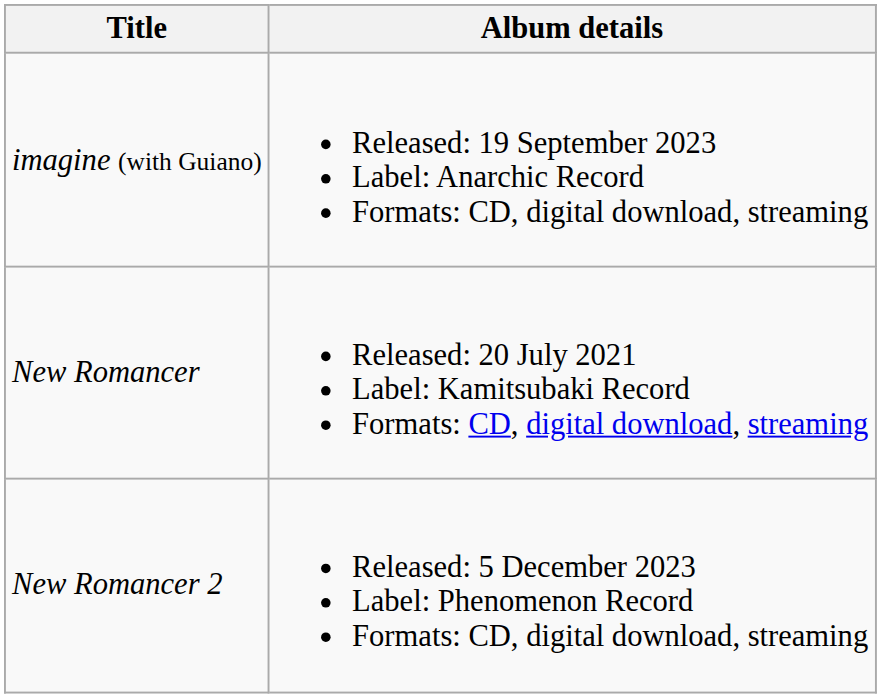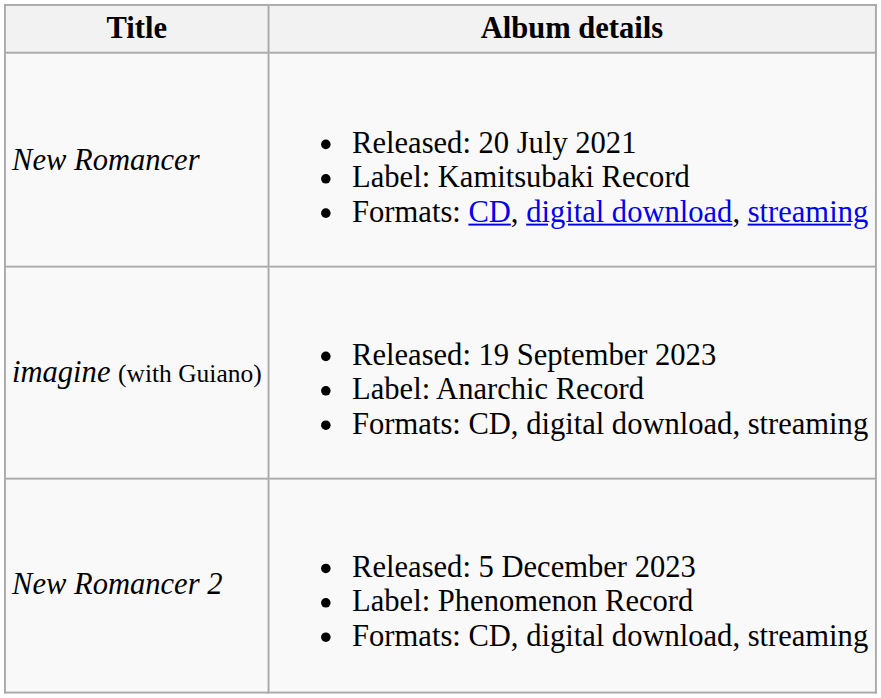 <table class="wikitable plainrowheaders">
 <tr>
 <th scope="col">Title</th>
 <th scope="col">Album details</th>
 </tr>
 <tr>
+<td><em>New Romancer</em></td>
+<td><br><ul><li>Released: 20 July 2021</li><li>Label: Kamitsubaki Record</li><li>Formats: <a href='#'>CD</a>, <a href='#'>digital download</a>, <a href='#'>streaming</a></li></ul></td>
+</tr>
+<tr>
 <td><em>imagine</em> <small>(with Guiano)</small></td>
 <td><br><ul><li>Released: 19 September 2023</li><li>Label: Anarchic Record</li><li>Formats: CD, digital download, streaming</li></ul></td>
-</tr>
-<tr>
-<td><em>New Romancer</em></td>
-<td><br><ul><li>Released: 20 July 2021</li><li>Label: Kamitsubaki Record</li><li>Formats: <a href='#'>CD</a>, <a href='#'>digital download</a>, <a href='#'>streaming</a></li></ul></td>
 </tr>
 <tr>
 <td><em>New Romancer 2</em></td>
 <td><br><ul><li>Released: 5 December 2023</li><li>Label: Phenomenon Record</li><li>Formats: CD, digital download, streaming</li></ul></td>
 </tr>
 </table>
